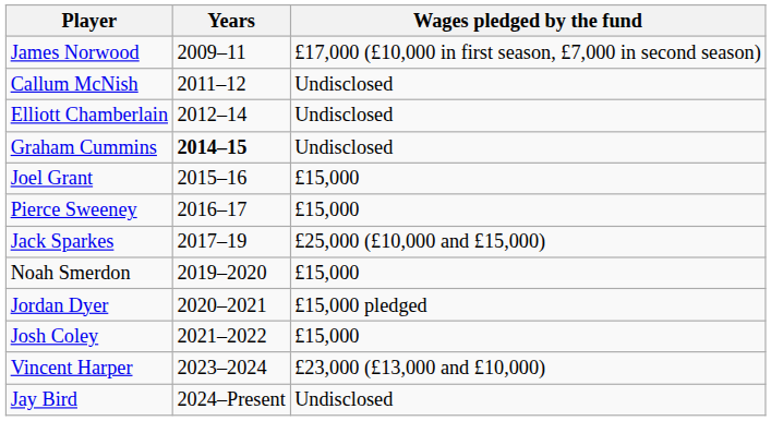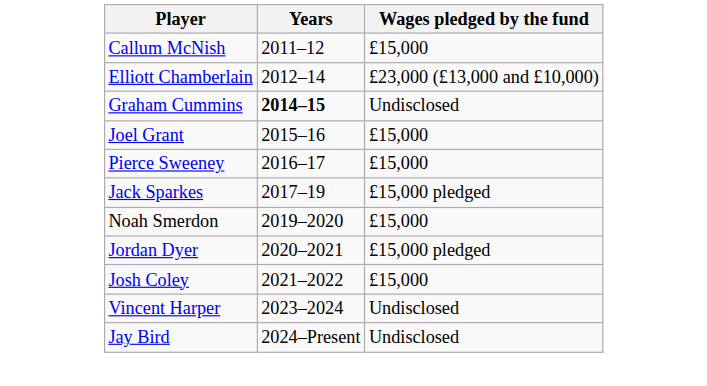 <table class="wikitable" style="margin: 1em auto 1em auto;">
 <tr>
 <th scope="col">Player</th>
 <th scope="col">Years</th>
 <th scope="col">Wages pledged by the fund</th>
 </tr>
 <tr>
-<td><a href='#'>James Norwood</a></td>
-<td>2009–11</td>
-<td>£17,000 (£10,000 in first season, £7,000 in second season)</td>
-</tr>
-<tr>
 <td><a href='#'>Callum McNish</a></td>
 <td>2011–12</td>
-<td>Undisclosed</td>
+<td>£15,000</td>
 </tr>
 <tr>
 <td><a href='#'>Elliott Chamberlain</a></td>
 <td>2012–14</td>
-<td>Undisclosed</td>
+<td>£23,000 (£13,000 and £10,000)</td>
 </tr>
 <tr>
 <td><a href='#'>Graham Cummins</a></td>
 <td><strong>2014–15</strong></td>
 <td>Undisclosed</td>
 </tr>
 <tr>
 <td><a href='#'>Joel Grant</a></td>
 <td>2015–16</td>
 <td>£15,000</td>
 </tr>
 <tr>
 <td><a href='#'>Pierce Sweeney</a></td>
 <td>2016–17</td>
 <td>£15,000</td>
 </tr>
 <tr>
 <td><a href='#'>Jack Sparkes</a></td>
 <td>2017–19</td>
-<td>£25,000 (£10,000 and £15,000)</td>
+<td>£15,000 pledged</td>
 </tr>
 <tr>
 <td>Noah Smerdon</td>
 <td>2019–2020</td>
 <td>£15,000</td>
 </tr>
 <tr>
 <td><a href='#'>Jordan Dyer</a></td>
 <td>2020–2021</td>
 <td>£15,000 pledged</td>
 </tr>
 <tr>
 <td><a href='#'>Josh Coley</a></td>
 <td>2021–2022</td>
 <td>£15,000</td>
 </tr>
 <tr>
 <td><a href='#'>Vincent Harper</a></td>
 <td>2023–2024</td>
-<td>£23,000 (£13,000 and £10,000)</td>
+<td>Undisclosed</td>
 </tr>
 <tr>
 <td><a href='#'>Jay Bird</a></td>
 <td>2024–Present</td>
 <td>Undisclosed</td>
 </tr>
 </table>
